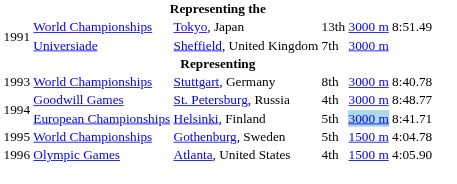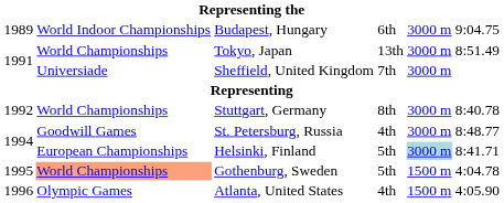 <table>
 <tr>
 <th colspan="6">Representing the </th>
+</tr>
+<tr>
+<td>1989</td>
+<td><a href='#'>World Indoor Championships</a></td>
+<td><a href='#'>Budapest</a>, Hungary</td>
+<td>6th</td>
+<td><a href='#'>3000 m</a></td>
+<td>9:04.75</td>
 </tr>
 <tr>
 <td rowspan=2>1991</td>
 <td><a href='#'>World Championships</a></td>
 <td><a href='#'>Tokyo</a>, Japan</td>
 <td>13th</td>
 <td><a href='#'>3000 m</a></td>
 <td>8:51.49</td>
 </tr>
 <tr>
 <td><a href='#'>Universiade</a></td>
 <td><a href='#'>Sheffield</a>, United Kingdom</td>
 <td>7th</td>
 <td><a href='#'>3000 m</a></td>
 <td></td>
 </tr>
 <tr>
 <th colspan="6">Representing </th>
 </tr>
 <tr>
-<td>1993</td>
+<td>1992</td>
 <td><a href='#'>World Championships</a></td>
 <td><a href='#'>Stuttgart</a>, Germany</td>
 <td>8th</td>
 <td><a href='#'>3000 m</a></td>
 <td>8:40.78</td>
 </tr>
 <tr>
 <td rowspan=2>1994</td>
 <td><a href='#'>Goodwill Games</a></td>
 <td><a href='#'>St. Petersburg</a>, Russia</td>
 <td>4th</td>
 <td><a href='#'>3000 m</a></td>
 <td>8:48.77</td>
 </tr>
 <tr>
 <td><a href='#'>European Championships</a></td>
 <td><a href='#'>Helsinki</a>, Finland</td>
 <td>5th</td>
 <td style="background: lightblue;"><a href='#'>3000 m</a></td>
 <td>8:41.71</td>
 </tr>
 <tr>
 <td>1995</td>
-<td><a href='#'>World Championships</a></td>
+<td style="background: lightsalmon;"><a href='#'>World Championships</a></td>
 <td><a href='#'>Gothenburg</a>, Sweden</td>
 <td>5th</td>
 <td><a href='#'>1500 m</a></td>
 <td>4:04.78</td>
 </tr>
 <tr>
 <td>1996</td>
 <td><a href='#'>Olympic Games</a></td>
 <td><a href='#'>Atlanta</a>, United States</td>
 <td>4th</td>
 <td><a href='#'>1500 m</a></td>
 <td>4:05.90</td>
 </tr>
 </table>
